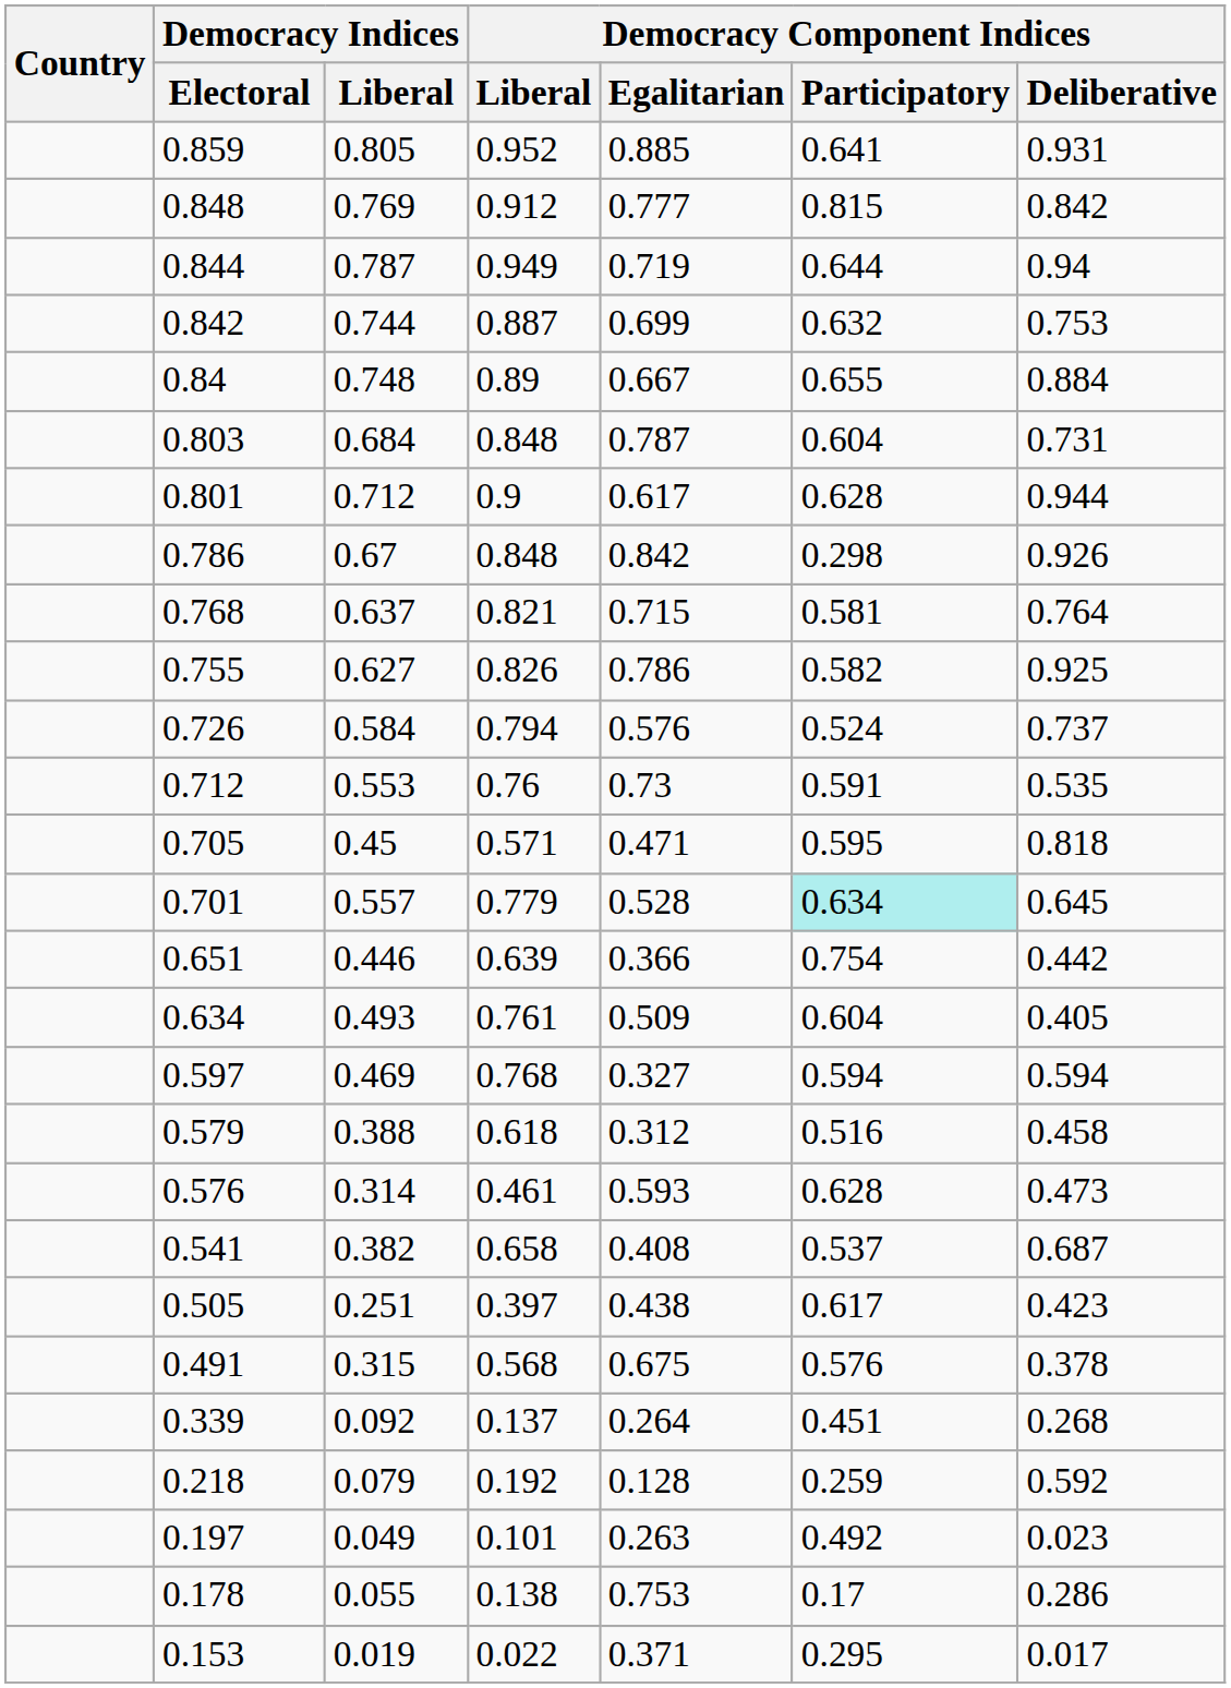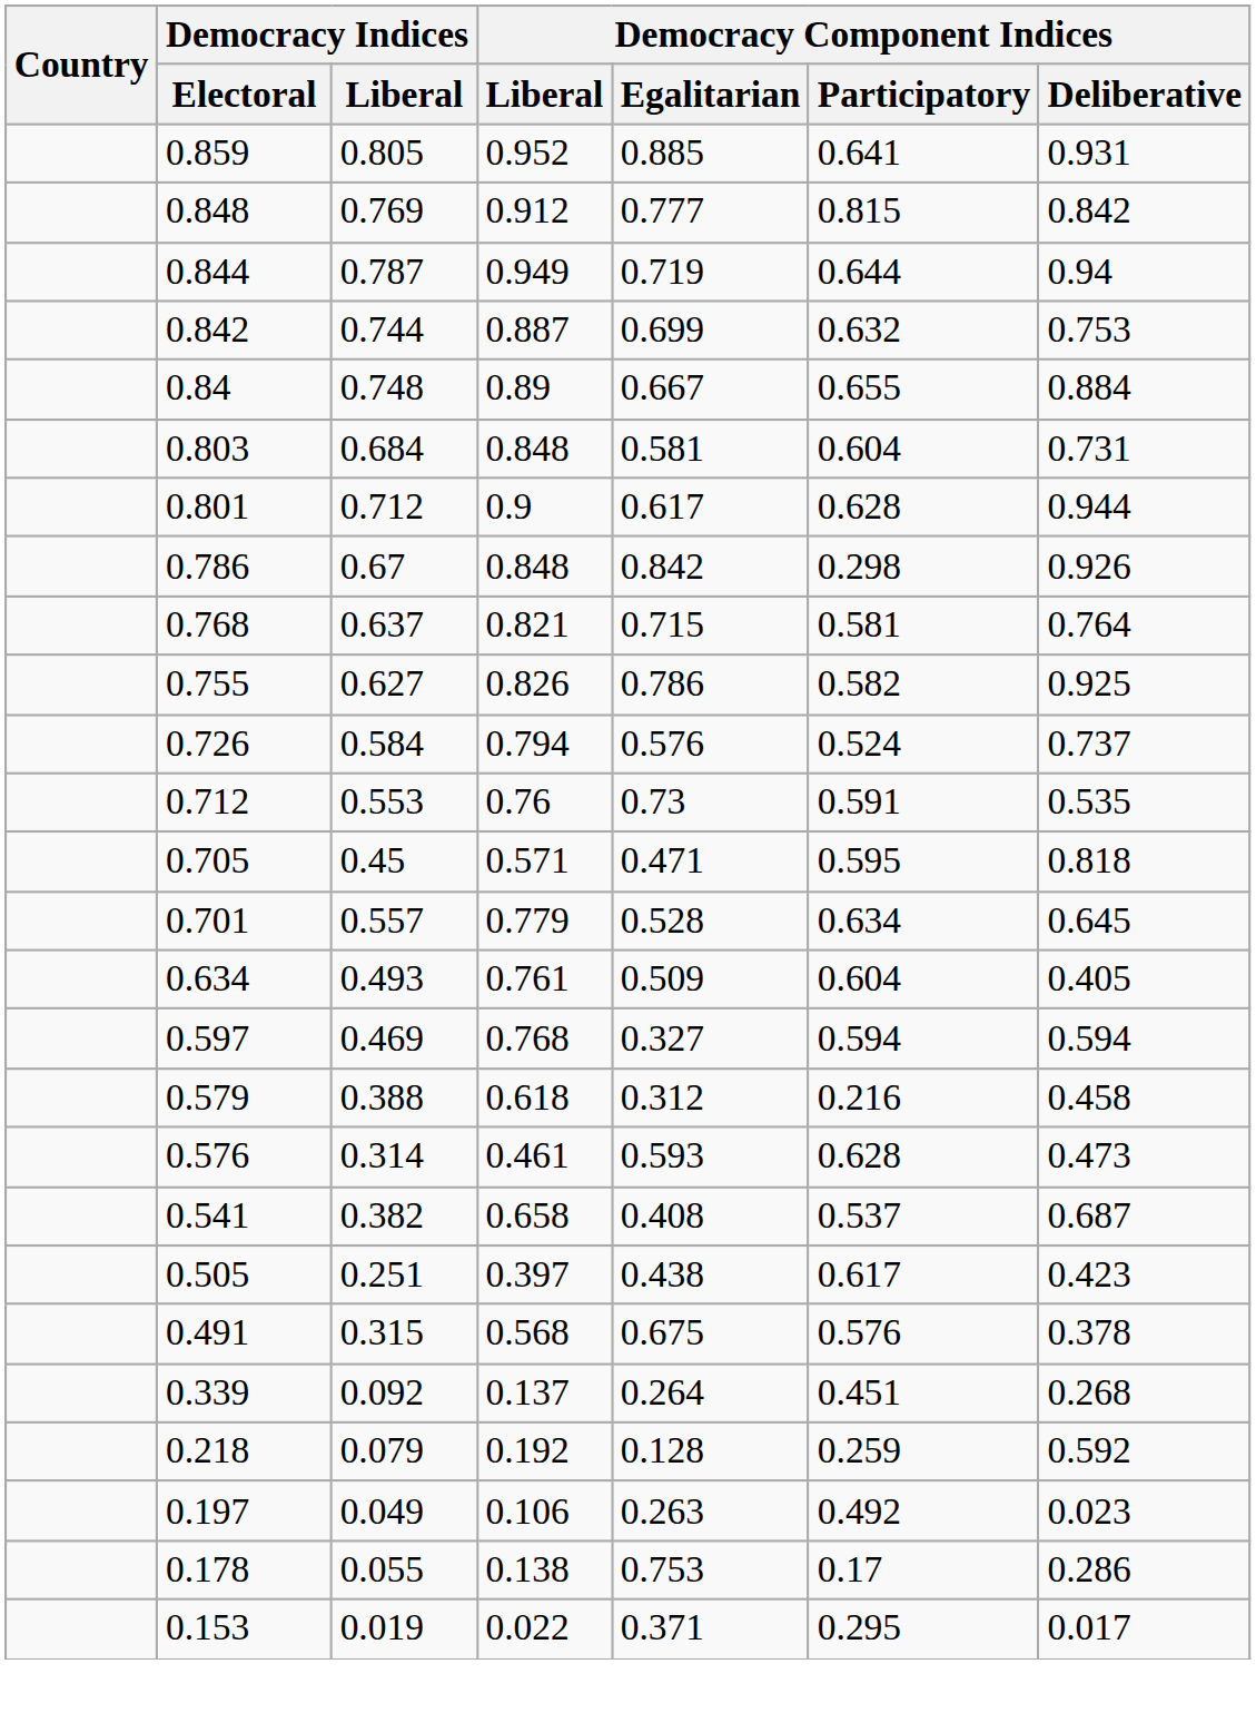 <table class="wikitable sortable mw-collapsible static-row-numbers static-row-header-hash">
 <tr>
 <th rowspan="2">Country</th>
 <th colspan="2">Democracy Indices</th>
 <th colspan="4">Democracy Component Indices</th>
 </tr>
 <tr>
 <th>Electoral</th>
 <th>Liberal</th>
 <th>Liberal</th>
 <th>Egalitarian</th>
 <th>Participatory</th>
 <th>Deliberative</th>
 </tr>
 <tr>
 <td></td>
 <td>0.859</td>
 <td>0.805</td>
 <td>0.952</td>
 <td>0.885</td>
 <td>0.641</td>
 <td>0.931</td>
 </tr>
 <tr>
 <td></td>
 <td>0.848</td>
 <td>0.769</td>
 <td>0.912</td>
 <td>0.777</td>
 <td>0.815</td>
 <td>0.842</td>
 </tr>
 <tr>
 <td></td>
 <td>0.844</td>
 <td>0.787</td>
 <td>0.949</td>
 <td>0.719</td>
 <td>0.644</td>
 <td>0.94</td>
 </tr>
 <tr>
 <td></td>
 <td>0.842</td>
 <td>0.744</td>
 <td>0.887</td>
 <td>0.699</td>
 <td>0.632</td>
 <td>0.753</td>
 </tr>
 <tr>
 <td></td>
 <td>0.84</td>
 <td>0.748</td>
 <td>0.89</td>
 <td>0.667</td>
 <td>0.655</td>
 <td>0.884</td>
 </tr>
 <tr>
 <td></td>
 <td>0.803</td>
 <td>0.684</td>
 <td>0.848</td>
-<td>0.787</td>
+<td>0.581</td>
 <td>0.604</td>
 <td>0.731</td>
 </tr>
 <tr>
 <td></td>
 <td>0.801</td>
 <td>0.712</td>
 <td>0.9</td>
 <td>0.617</td>
 <td>0.628</td>
 <td>0.944</td>
 </tr>
 <tr>
 <td></td>
 <td>0.786</td>
 <td>0.67</td>
 <td>0.848</td>
 <td>0.842</td>
 <td>0.298</td>
 <td>0.926</td>
 </tr>
 <tr>
 <td></td>
 <td>0.768</td>
 <td>0.637</td>
 <td>0.821</td>
 <td>0.715</td>
 <td>0.581</td>
 <td>0.764</td>
 </tr>
 <tr>
 <td></td>
 <td>0.755</td>
 <td>0.627</td>
 <td>0.826</td>
 <td>0.786</td>
 <td>0.582</td>
 <td>0.925</td>
 </tr>
 <tr>
 <td></td>
 <td>0.726</td>
 <td>0.584</td>
 <td>0.794</td>
 <td>0.576</td>
 <td>0.524</td>
 <td>0.737</td>
 </tr>
 <tr>
 <td></td>
 <td>0.712</td>
 <td>0.553</td>
 <td>0.76</td>
 <td>0.73</td>
 <td>0.591</td>
 <td>0.535</td>
 </tr>
 <tr>
 <td></td>
 <td>0.705</td>
 <td>0.45</td>
 <td>0.571</td>
 <td>0.471</td>
 <td>0.595</td>
 <td>0.818</td>
 </tr>
 <tr>
 <td></td>
 <td>0.701</td>
 <td>0.557</td>
 <td>0.779</td>
 <td>0.528</td>
-<td style="background: paleturquoise;">0.634</td>
+<td>0.634</td>
 <td>0.645</td>
-</tr>
-<tr>
-<td></td>
-<td>0.651</td>
-<td>0.446</td>
-<td>0.639</td>
-<td>0.366</td>
-<td>0.754</td>
-<td>0.442</td>
 </tr>
 <tr>
 <td></td>
 <td>0.634</td>
 <td>0.493</td>
 <td>0.761</td>
 <td>0.509</td>
 <td>0.604</td>
 <td>0.405</td>
 </tr>
 <tr>
 <td></td>
 <td>0.597</td>
 <td>0.469</td>
 <td>0.768</td>
 <td>0.327</td>
 <td>0.594</td>
 <td>0.594</td>
 </tr>
 <tr>
 <td></td>
 <td>0.579</td>
 <td>0.388</td>
 <td>0.618</td>
 <td>0.312</td>
-<td>0.516</td>
+<td>0.216</td>
 <td>0.458</td>
 </tr>
 <tr>
 <td></td>
 <td>0.576</td>
 <td>0.314</td>
 <td>0.461</td>
 <td>0.593</td>
 <td>0.628</td>
 <td>0.473</td>
 </tr>
 <tr>
 <td></td>
 <td>0.541</td>
 <td>0.382</td>
 <td>0.658</td>
 <td>0.408</td>
 <td>0.537</td>
 <td>0.687</td>
 </tr>
 <tr>
 <td></td>
 <td>0.505</td>
 <td>0.251</td>
 <td>0.397</td>
 <td>0.438</td>
 <td>0.617</td>
 <td>0.423</td>
 </tr>
 <tr>
 <td></td>
 <td>0.491</td>
 <td>0.315</td>
 <td>0.568</td>
 <td>0.675</td>
 <td>0.576</td>
 <td>0.378</td>
 </tr>
 <tr>
 <td></td>
 <td>0.339</td>
 <td>0.092</td>
 <td>0.137</td>
 <td>0.264</td>
 <td>0.451</td>
 <td>0.268</td>
 </tr>
 <tr>
 <td></td>
 <td>0.218</td>
 <td>0.079</td>
 <td>0.192</td>
 <td>0.128</td>
 <td>0.259</td>
 <td>0.592</td>
 </tr>
 <tr>
 <td></td>
 <td>0.197</td>
 <td>0.049</td>
-<td>0.101</td>
+<td>0.106</td>
 <td>0.263</td>
 <td>0.492</td>
 <td>0.023</td>
 </tr>
 <tr>
 <td></td>
 <td>0.178</td>
 <td>0.055</td>
 <td>0.138</td>
 <td>0.753</td>
 <td>0.17</td>
 <td>0.286</td>
 </tr>
 <tr>
 <td></td>
 <td>0.153</td>
 <td>0.019</td>
 <td>0.022</td>
 <td>0.371</td>
 <td>0.295</td>
 <td>0.017</td>
 </tr>
 <tr>
 </tr>
 </table>
